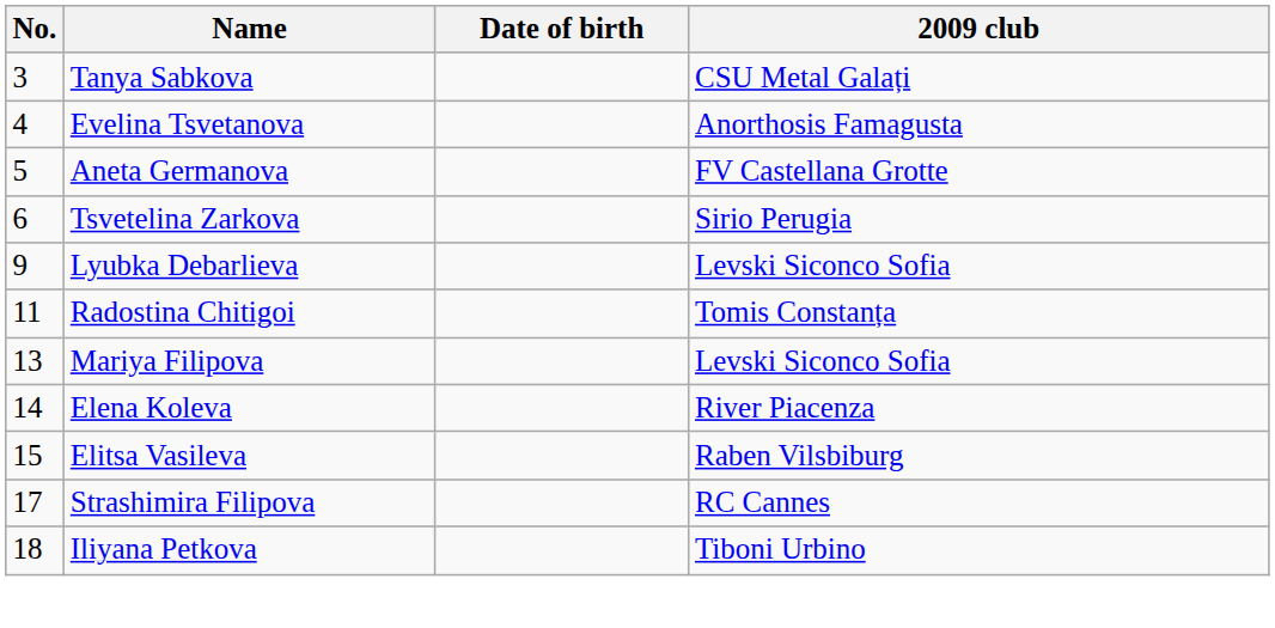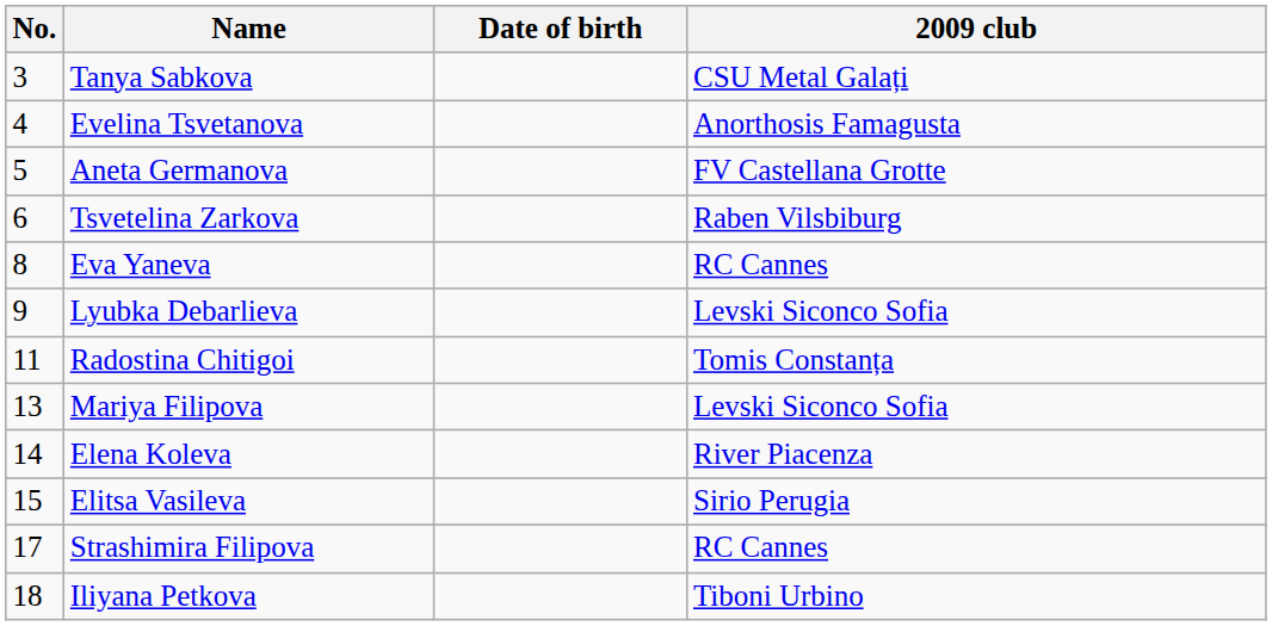 <table class=wikitable sortable style=font-size:100%; text-align:center;>
 <tr>
 <th>No.</th>
 <th style=width:12em>Name</th>
 <th style=width:8em>Date of birth</th>
 <th style=width:19em>2009 club</th>
 </tr>
 <tr>
 <td>3</td>
 <td><a href='#'>Tanya Sabkova</a></td>
 <td></td>
 <td> <a href='#'>CSU Metal Galați</a></td>
 </tr>
 <tr>
 <td>4</td>
 <td><a href='#'>Evelina Tsvetanova</a></td>
 <td></td>
 <td> <a href='#'>Anorthosis Famagusta</a></td>
 </tr>
 <tr>
 <td>5</td>
 <td><a href='#'>Aneta Germanova</a></td>
 <td></td>
 <td> <a href='#'>FV Castellana Grotte</a></td>
 </tr>
 <tr>
 <td>6</td>
 <td><a href='#'>Tsvetelina Zarkova</a></td>
 <td></td>
-<td> <a href='#'>Sirio Perugia</a></td>
+<td> <a href='#'>Raben Vilsbiburg</a></td>
+</tr>
+<tr>
+<td>8</td>
+<td><a href='#'>Eva Yaneva</a></td>
+<td></td>
+<td> <a href='#'>RC Cannes</a></td>
 </tr>
 <tr>
 <td>9</td>
 <td><a href='#'>Lyubka Debarlieva</a></td>
 <td></td>
 <td> <a href='#'>Levski Siconco Sofia</a></td>
 </tr>
 <tr>
 <td>11</td>
 <td><a href='#'>Radostina Chitigoi</a></td>
 <td></td>
 <td> <a href='#'>Tomis Constanța</a></td>
 </tr>
 <tr>
 <td>13</td>
 <td><a href='#'>Mariya Filipova</a></td>
 <td></td>
 <td> <a href='#'>Levski Siconco Sofia</a></td>
 </tr>
 <tr>
 <td>14</td>
 <td><a href='#'>Elena Koleva</a></td>
 <td></td>
 <td> <a href='#'>River Piacenza</a></td>
 </tr>
 <tr>
 <td>15</td>
 <td><a href='#'>Elitsa Vasileva</a></td>
 <td></td>
-<td> <a href='#'>Raben Vilsbiburg</a></td>
+<td> <a href='#'>Sirio Perugia</a></td>
 </tr>
 <tr>
 <td>17</td>
 <td><a href='#'>Strashimira Filipova</a></td>
 <td></td>
 <td> <a href='#'>RC Cannes</a></td>
 </tr>
 <tr>
 <td>18</td>
 <td><a href='#'>Iliyana Petkova</a></td>
 <td></td>
 <td> <a href='#'>Tiboni Urbino</a></td>
 </tr>
 </table>
